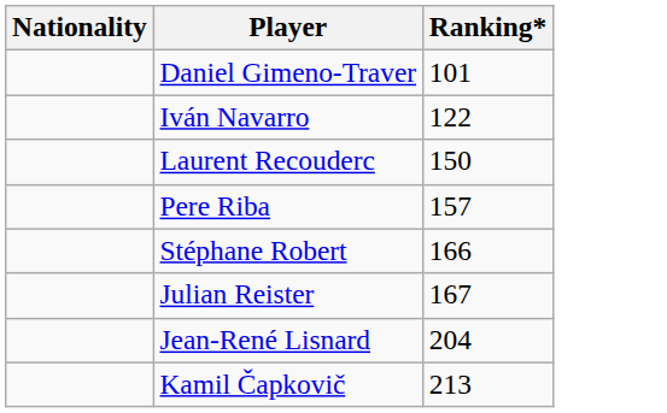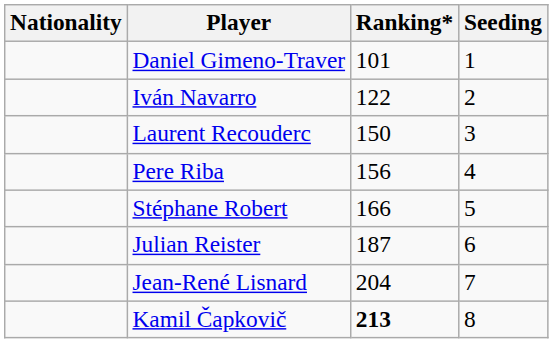 <table class="wikitable" border="1">
 <tr>
 <th>Nationality</th>
 <th>Player</th>
 <th>Ranking*</th>
+<th>Seeding</th>
 </tr>
 <tr>
 <td></td>
 <td><a href='#'>Daniel Gimeno-Traver</a></td>
 <td>101</td>
+<td>1</td>
 </tr>
 <tr>
 <td></td>
 <td><a href='#'>Iván Navarro</a></td>
 <td>122</td>
+<td>2</td>
 </tr>
 <tr>
 <td></td>
 <td><a href='#'>Laurent Recouderc</a></td>
 <td>150</td>
+<td>3</td>
 </tr>
 <tr>
 <td></td>
 <td><a href='#'>Pere Riba</a></td>
-<td>157</td>
+<td>156</td>
+<td>4</td>
 </tr>
 <tr>
 <td></td>
 <td><a href='#'>Stéphane Robert</a></td>
 <td>166</td>
+<td>5</td>
 </tr>
 <tr>
 <td></td>
 <td><a href='#'>Julian Reister</a></td>
-<td>167</td>
+<td>187</td>
+<td>6</td>
 </tr>
 <tr>
 <td></td>
 <td><a href='#'>Jean-René Lisnard</a></td>
 <td>204</td>
+<td>7</td>
 </tr>
 <tr>
 <td></td>
 <td><a href='#'>Kamil Čapkovič</a></td>
-<td>213</td>
+<td><strong>213</strong></td>
+<td>8</td>
 </tr>
 </table>
